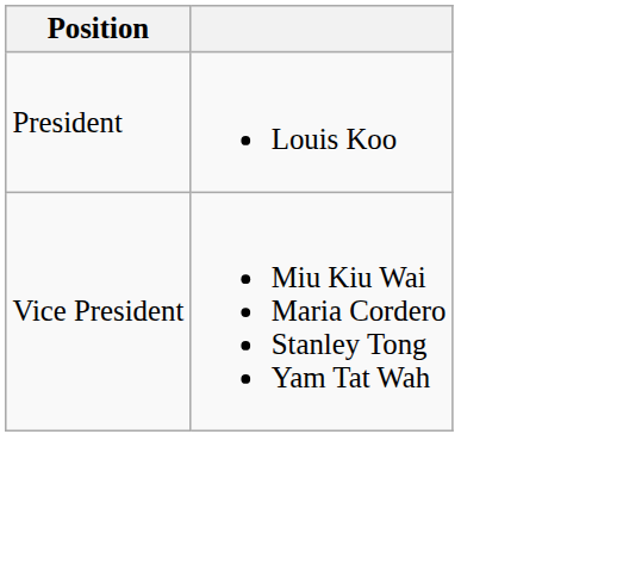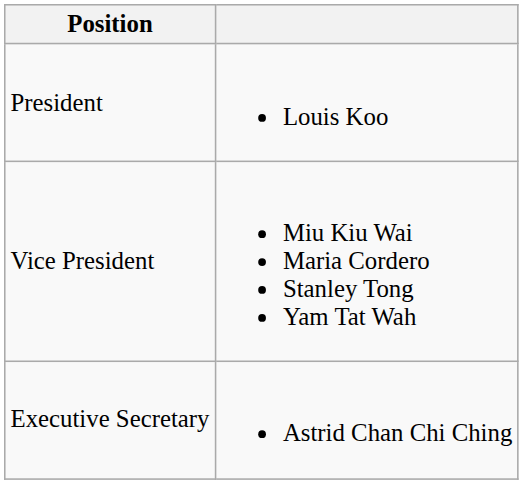 <table class="wikitable">
 <tr>
 <th>Position</th>
 <th></th>
 </tr>
 <tr>
 <td>President</td>
 <td><br><ul><li>Louis Koo</li></ul></td>
 </tr>
 <tr>
 <td>Vice President</td>
 <td><br><ul><li>Miu Kiu Wai</li><li>Maria Cordero</li><li>Stanley Tong</li><li>Yam Tat Wah</li></ul></td>
 </tr>
+<tr>
+<td>Executive Secretary</td>
+<td><br><ul><li>Astrid Chan Chi Ching</li></ul></td>
+</tr>
 </table>
